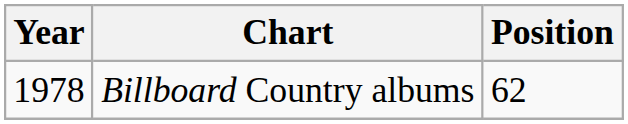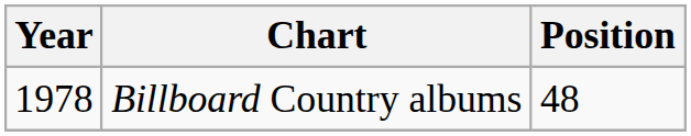 <table class="wikitable">
 <tr>
 <th>Year</th>
 <th>Chart</th>
 <th>Position</th>
 </tr>
 <tr>
 <td>1978</td>
 <td><em>Billboard</em> Country albums</td>
-<td>62</td>
+<td>48</td>
 </tr>
 <tr>
 </tr>
 </table>
